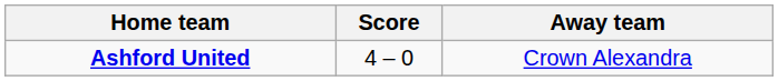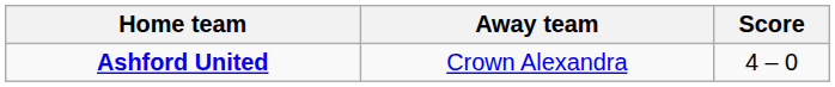 <table class="wikitable" style="width: 500px; text-align:center; font-size:90%">
 <tr>
 <th scope="col" style="width: 43.00%;background:palegrey; "><strong>Home team</strong></th>
+<th scope="col" style="width: 43.00%;"><strong>Away team</strong></th>
 <th scope="col" style="width: 14.00%;"><strong>Score</strong></th>
-<th scope="col" style="width: 43.00%;"><strong>Away team</strong></th>
 </tr>
 <tr>
 <td><a href='#'><strong>Ashford United</strong></a></td>
+<td><a href='#'>Crown Alexandra</a></td>
 <td>4 – 0</td>
-<td><a href='#'>Crown Alexandra</a></td>
 </tr>
 </table>
